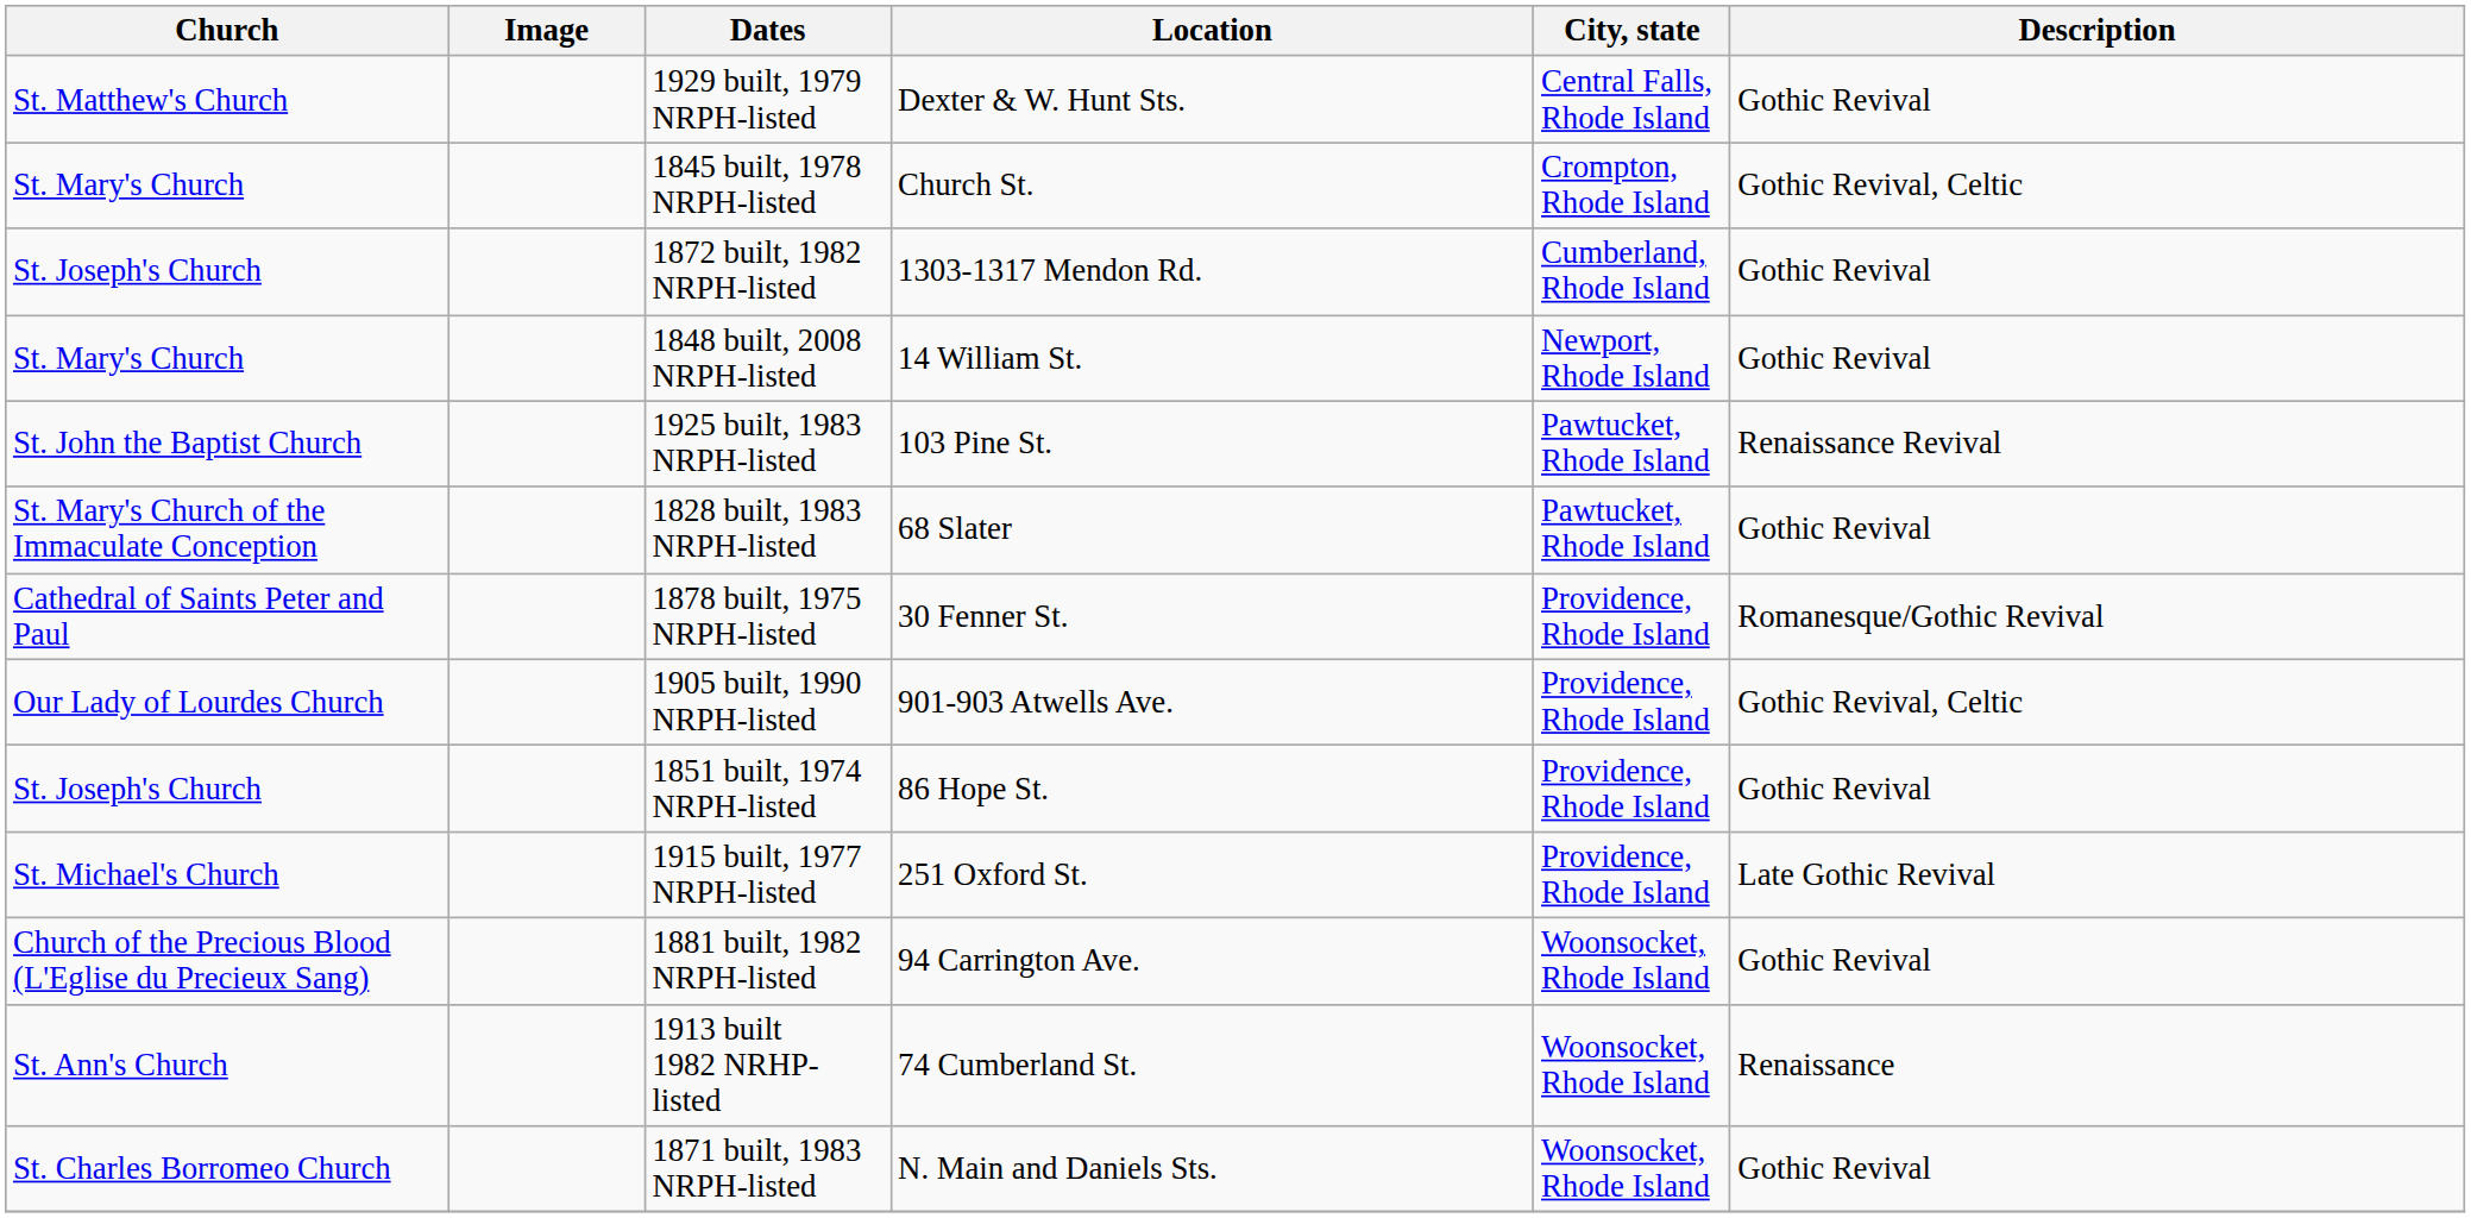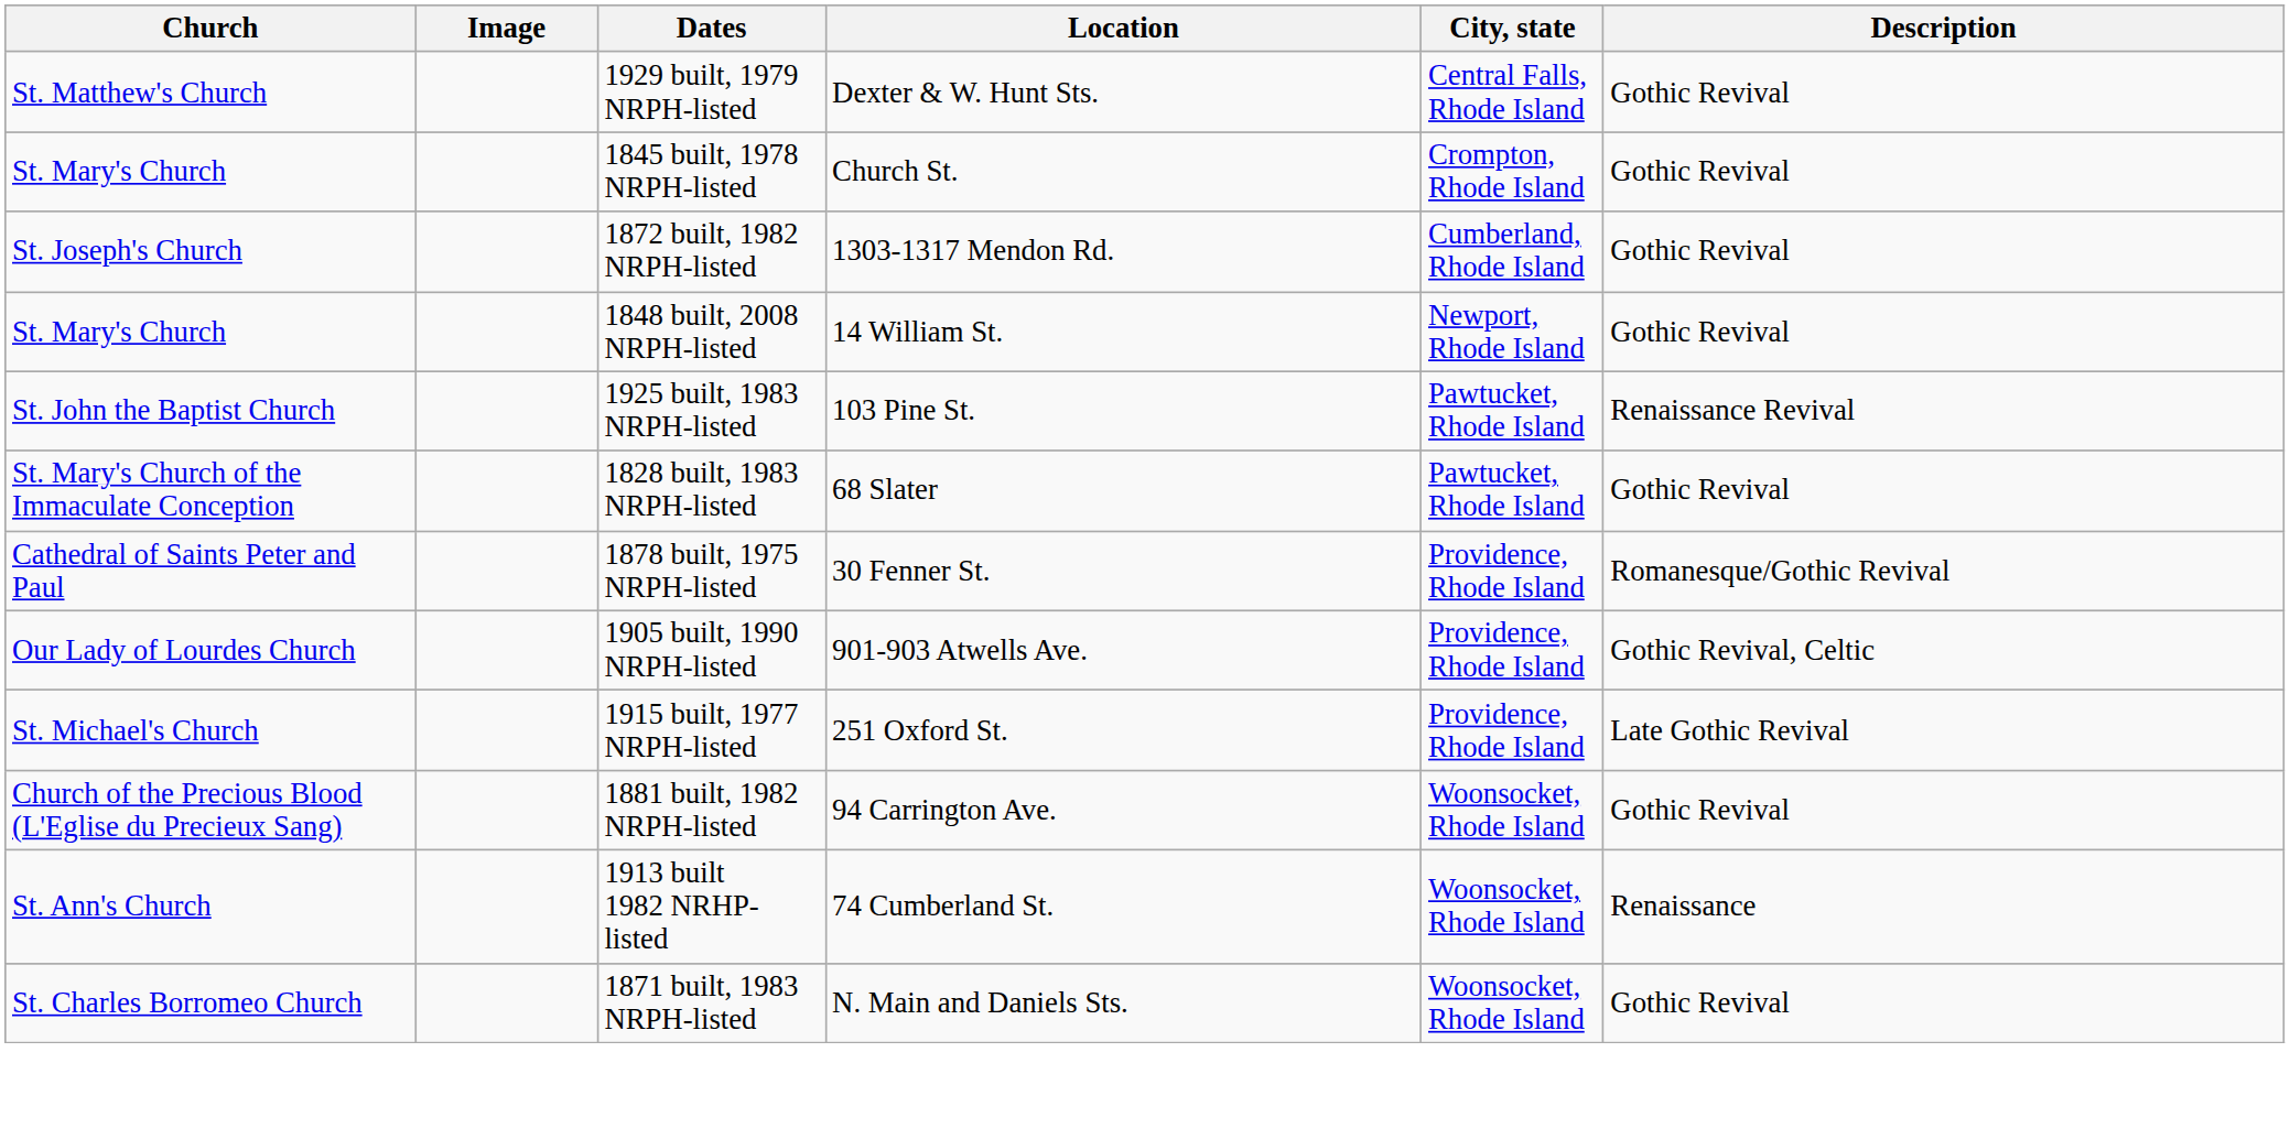 <table class="wikitable sortable" style="width:98%">
 <tr>
 <th width = 18%><strong>Church</strong></th>
 <th width = 8% class="unsortable"><strong>Image</strong></th>
 <th width = 10%><strong>Dates</strong></th>
 <th><strong>Location</strong></th>
 <th width = 8%><strong>City, state</strong></th>
 <th class="unsortable"><strong>Description</strong></th>
 </tr>
 <tr>
 <td><a href='#'>St. Matthew's Church</a></td>
 <td></td>
 <td>1929 built, 1979 NRPH-listed</td>
 <td>Dexter & W. Hunt Sts.<br><small></small></td>
 <td><a href='#'>Central Falls, Rhode Island</a></td>
 <td>Gothic Revival</td>
 </tr>
 <tr>
 <td><a href='#'>St. Mary's Church</a></td>
 <td></td>
 <td>1845 built, 1978 NRPH-listed</td>
 <td>Church St.<br><small></small></td>
 <td><a href='#'>Crompton, Rhode Island</a></td>
-<td>Gothic Revival, Celtic</td>
+<td>Gothic Revival</td>
 </tr>
 <tr>
 <td><a href='#'>St. Joseph's Church</a></td>
 <td></td>
 <td>1872 built, 1982 NRPH-listed</td>
 <td>1303-1317 Mendon Rd.<br><small></small></td>
 <td><a href='#'>Cumberland, Rhode Island</a></td>
 <td>Gothic Revival</td>
 </tr>
 <tr>
 <td><a href='#'>St. Mary's Church</a></td>
 <td></td>
 <td>1848 built, 2008 NRPH-listed</td>
 <td>14 William St.<br><small></small></td>
 <td><a href='#'>Newport, Rhode Island</a></td>
 <td>Gothic Revival</td>
 </tr>
 <tr>
 <td><a href='#'>St. John the Baptist Church</a></td>
 <td></td>
 <td>1925 built, 1983 NRPH-listed</td>
 <td>103 Pine St.<br><small></small></td>
 <td><a href='#'>Pawtucket, Rhode Island</a></td>
 <td>Renaissance Revival</td>
 </tr>
 <tr>
 <td><a href='#'>St. Mary's Church of the Immaculate Conception</a></td>
 <td></td>
 <td>1828 built, 1983 NRPH-listed</td>
 <td>68 Slater<br><small></small></td>
 <td><a href='#'>Pawtucket, Rhode Island</a></td>
 <td>Gothic Revival</td>
 </tr>
 <tr>
 <td><a href='#'>Cathedral of Saints Peter and Paul</a></td>
 <td></td>
 <td>1878 built, 1975 NRPH-listed</td>
 <td>30 Fenner St.<br><small></small></td>
 <td><a href='#'>Providence, Rhode Island</a></td>
 <td>Romanesque/Gothic Revival</td>
 </tr>
 <tr>
 <td><a href='#'>Our Lady of Lourdes Church</a></td>
 <td></td>
 <td>1905 built, 1990 NRPH-listed</td>
 <td>901-903 Atwells Ave.<br><small></small></td>
 <td><a href='#'>Providence, Rhode Island</a></td>
 <td>Gothic Revival, Celtic</td>
 </tr>
 <tr>
-<td><a href='#'>St. Joseph's Church</a></td>
-<td></td>
-<td>1851 built, 1974 NRPH-listed</td>
-<td>86 Hope St.<br><small></small></td>
-<td><a href='#'>Providence, Rhode Island</a></td>
-<td>Gothic Revival</td>
-</tr>
-<tr>
 <td><a href='#'>St. Michael's Church</a></td>
 <td></td>
 <td>1915 built, 1977 NRPH-listed</td>
 <td>251 Oxford St.<br><small></small></td>
 <td><a href='#'>Providence, Rhode Island</a></td>
 <td>Late Gothic Revival</td>
 </tr>
 <tr>
 <td><a href='#'>Church of the Precious Blood (L'Eglise du Precieux Sang)</a></td>
 <td></td>
 <td>1881 built, 1982 NRPH-listed</td>
 <td>94 Carrington Ave.<br><small></small></td>
 <td><a href='#'>Woonsocket, Rhode Island</a></td>
 <td>Gothic Revival</td>
 </tr>
 <tr>
 <td><a href='#'>St. Ann's Church</a></td>
 <td></td>
 <td>1913 built<br>1982 NRHP-listed</td>
 <td>74 Cumberland St.<br><small></small></td>
 <td><a href='#'>Woonsocket, Rhode Island</a></td>
 <td>Renaissance</td>
 </tr>
 <tr>
 <td><a href='#'>St. Charles Borromeo Church</a></td>
 <td></td>
 <td>1871 built, 1983 NRPH-listed</td>
 <td>N. Main and Daniels Sts.<br><small></small></td>
 <td><a href='#'>Woonsocket, Rhode Island</a></td>
 <td>Gothic Revival</td>
 </tr>
 <tr>
 </tr>
 </table>
